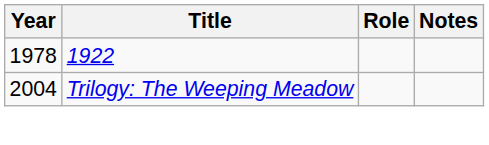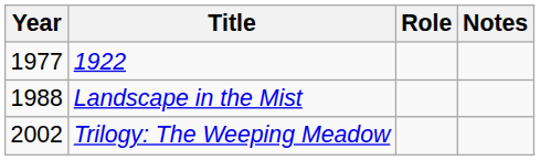 <table class="wikitable sortable">
 <tr>
 <th>Year</th>
 <th>Title</th>
 <th>Role</th>
 <th class="unsortable">Notes</th>
 </tr>
 <tr>
-<td>1978</td>
+<td>1977</td>
 <td><em><a href='#'>1922</a></em></td>
 <td></td>
 <td></td>
 </tr>
 <tr>
-<td>2004</td>
+<td>1988</td>
+<td><em><a href='#'>Landscape in the Mist</a></em></td>
+<td></td>
+<td></td>
+</tr>
+<tr>
+<td>2002</td>
 <td><em><a href='#'>Trilogy: The Weeping Meadow</a></em></td>
 <td></td>
 <td></td>
 </tr>
 </table>
